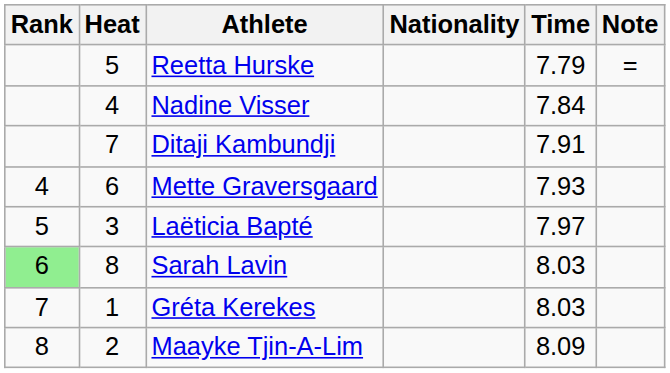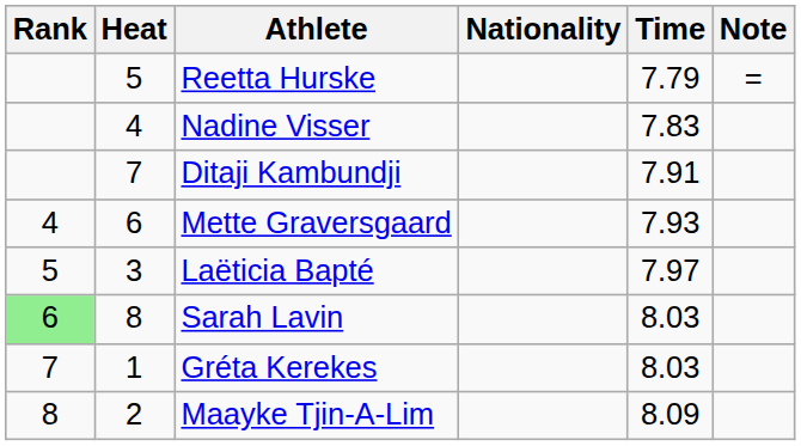 <table class="wikitable sortable" style="text-align:center">
 <tr>
 <th>Rank</th>
 <th>Heat</th>
 <th>Athlete</th>
 <th>Nationality</th>
 <th>Time</th>
 <th>Note</th>
 </tr>
 <tr>
 <td></td>
 <td>5</td>
 <td align="left"><a href='#'>Reetta Hurske</a></td>
 <td align="left"></td>
 <td>7.79</td>
 <td>=</td>
 </tr>
 <tr>
 <td></td>
 <td>4</td>
 <td align="left"><a href='#'>Nadine Visser</a></td>
 <td align="left"></td>
-<td>7.84</td>
+<td>7.83</td>
 <td></td>
 </tr>
 <tr>
 <td></td>
 <td>7</td>
 <td align="left"><a href='#'>Ditaji Kambundji</a></td>
 <td align="left"></td>
 <td>7.91</td>
 <td></td>
 </tr>
 <tr>
 <td>4</td>
 <td>6</td>
 <td align="left"><a href='#'>Mette Graversgaard</a></td>
 <td align="left"></td>
 <td>7.93</td>
 <td></td>
 </tr>
 <tr>
 <td>5</td>
 <td>3</td>
 <td align="left"><a href='#'>Laëticia Bapté</a></td>
 <td align="left"></td>
 <td>7.97</td>
 <td></td>
 </tr>
 <tr>
 <td style="background: lightgreen;">6</td>
 <td>8</td>
 <td align="left"><a href='#'>Sarah Lavin</a></td>
 <td align="left"></td>
 <td>8.03</td>
 <td></td>
 </tr>
 <tr>
 <td>7</td>
 <td>1</td>
 <td align="left"><a href='#'>Gréta Kerekes</a></td>
 <td align="left"></td>
 <td>8.03</td>
 <td></td>
 </tr>
 <tr>
 <td>8</td>
 <td>2</td>
 <td align="left"><a href='#'>Maayke Tjin-A-Lim</a></td>
 <td align="left"></td>
 <td>8.09</td>
 <td></td>
 </tr>
 </table>
